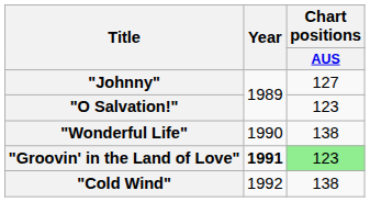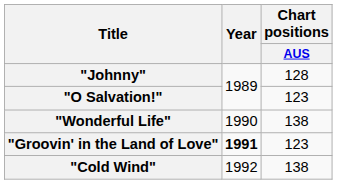 <table class="wikitable plainrowheaders" style="text-align:center;">
 <tr>
 <th rowspan="2">Title</th>
 <th rowspan="2">Year</th>
 <th colspan="1">Chart positions</th>
 </tr>
 <tr>
 <th scope="col" style="width:3em;font-size:85%;"><a href='#'>AUS</a><br></th>
 </tr>
 <tr>
 <th scope="row">"Johnny"</th>
 <td rowspan="2">1989</td>
-<td>127</td>
+<td>128</td>
 </tr>
 <tr>
 <th scope="row">"O Salvation!"</th>
 <td>123</td>
 </tr>
 <tr>
 <th scope="row">"Wonderful Life"</th>
 <td>1990</td>
 <td>138</td>
 </tr>
 <tr>
 <th scope="row">"Groovin' in the Land of Love"</th>
 <td><strong>1991</strong></td>
-<td style="background: lightgreen;">123</td>
+<td>123</td>
 </tr>
 <tr>
 <th scope="row">"Cold Wind"</th>
 <td>1992</td>
 <td>138</td>
 </tr>
 </table>
